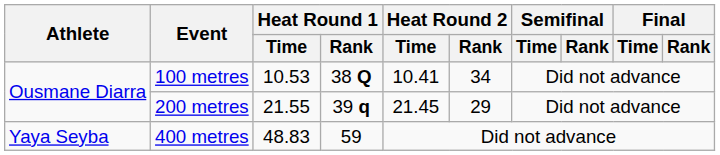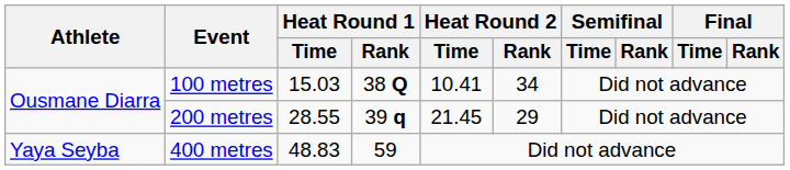 <table class=wikitable style="font-size:90%; text-align:center">
 <tr>
 <th rowspan=2>Athlete</th>
 <th rowspan=2>Event</th>
 <th colspan=2>Heat Round 1</th>
 <th colspan=2>Heat Round 2</th>
 <th colspan=2>Semifinal</th>
 <th colspan=2>Final</th>
 </tr>
 <tr style=font-size:95%>
 <th>Time</th>
 <th>Rank</th>
 <th>Time</th>
 <th>Rank</th>
 <th>Time</th>
 <th>Rank</th>
 <th>Time</th>
 <th>Rank</th>
 </tr>
 <tr align=center>
 <td align=left rowspan=2><a href='#'>Ousmane Diarra</a></td>
 <td align=left><a href='#'>100 metres</a></td>
-<td>10.53</td>
+<td>15.03</td>
 <td>38 <strong>Q</strong></td>
 <td>10.41</td>
 <td>34</td>
 <td colspan=4>Did not advance</td>
 </tr>
 <tr align=center>
 <td align=left><a href='#'>200 metres</a></td>
-<td>21.55</td>
+<td>28.55</td>
 <td>39 <strong>q</strong></td>
 <td>21.45</td>
 <td>29</td>
 <td colspan=4>Did not advance</td>
 </tr>
 <tr align=center>
 <td align=left><a href='#'>Yaya Seyba</a></td>
 <td align=left><a href='#'>400 metres</a></td>
 <td>48.83</td>
 <td>59</td>
 <td colspan=6>Did not advance</td>
 </tr>
 </table>
